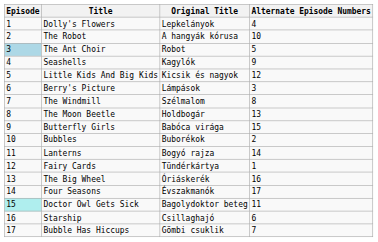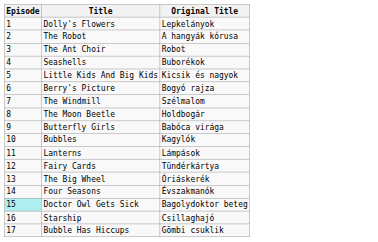 <table class="wikitable sortable">
 <tr>
 <th>Episode</th>
 <th>Title</th>
 <th>Original Title</th>
-<th>Alternate Episode Numbers</th>
 </tr>
 <tr>
 <td>1</td>
 <td>Dolly's Flowers</td>
 <td>Lepkelányok</td>
-<td>4</td>
 </tr>
 <tr>
 <td>2</td>
 <td>The Robot</td>
 <td>A hangyák kórusa</td>
-<td>10</td>
 </tr>
 <tr>
-<td style="background: lightblue;">3</td>
+<td>3</td>
 <td>The Ant Choir</td>
 <td>Robot</td>
-<td>5</td>
 </tr>
 <tr>
 <td>4</td>
 <td>Seashells</td>
-<td>Kagylók</td>
-<td>9</td>
+<td>Buborékok</td>
 </tr>
 <tr>
 <td>5</td>
 <td>Little Kids And Big Kids</td>
 <td>Kicsik és nagyok</td>
-<td>12</td>
 </tr>
 <tr>
 <td>6</td>
 <td>Berry's Picture</td>
-<td>Lámpások</td>
-<td>3</td>
+<td>Bogyó rajza</td>
 </tr>
 <tr>
 <td>7</td>
 <td>The Windmill</td>
 <td>Szélmalom</td>
-<td>8</td>
 </tr>
 <tr>
 <td>8</td>
 <td>The Moon Beetle</td>
 <td>Holdbogár</td>
-<td>13</td>
 </tr>
 <tr>
 <td>9</td>
 <td>Butterfly Girls</td>
 <td>Babóca virága</td>
-<td>15</td>
 </tr>
 <tr>
 <td>10</td>
 <td>Bubbles</td>
-<td>Buborékok</td>
-<td>2</td>
+<td>Kagylók</td>
 </tr>
 <tr>
 <td>11</td>
 <td>Lanterns</td>
-<td>Bogyó rajza</td>
-<td>14</td>
+<td>Lámpások</td>
 </tr>
 <tr>
 <td>12</td>
 <td>Fairy Cards</td>
 <td>Tündérkártya</td>
-<td>1</td>
 </tr>
 <tr>
 <td>13</td>
 <td>The Big Wheel</td>
 <td>Óriáskerék</td>
-<td>16</td>
 </tr>
 <tr>
 <td>14</td>
 <td>Four Seasons</td>
 <td>Évszakmanók</td>
-<td>17</td>
 </tr>
 <tr>
 <td style="background: paleturquoise;">15</td>
 <td>Doctor Owl Gets Sick</td>
 <td>Bagolydoktor beteg</td>
-<td>11</td>
 </tr>
 <tr>
 <td>16</td>
 <td>Starship</td>
 <td>Csillaghajó</td>
-<td>6</td>
 </tr>
 <tr>
 <td>17</td>
 <td>Bubble Has Hiccups</td>
 <td>Gömbi csuklik</td>
-<td>7</td>
 </tr>
 </table>
